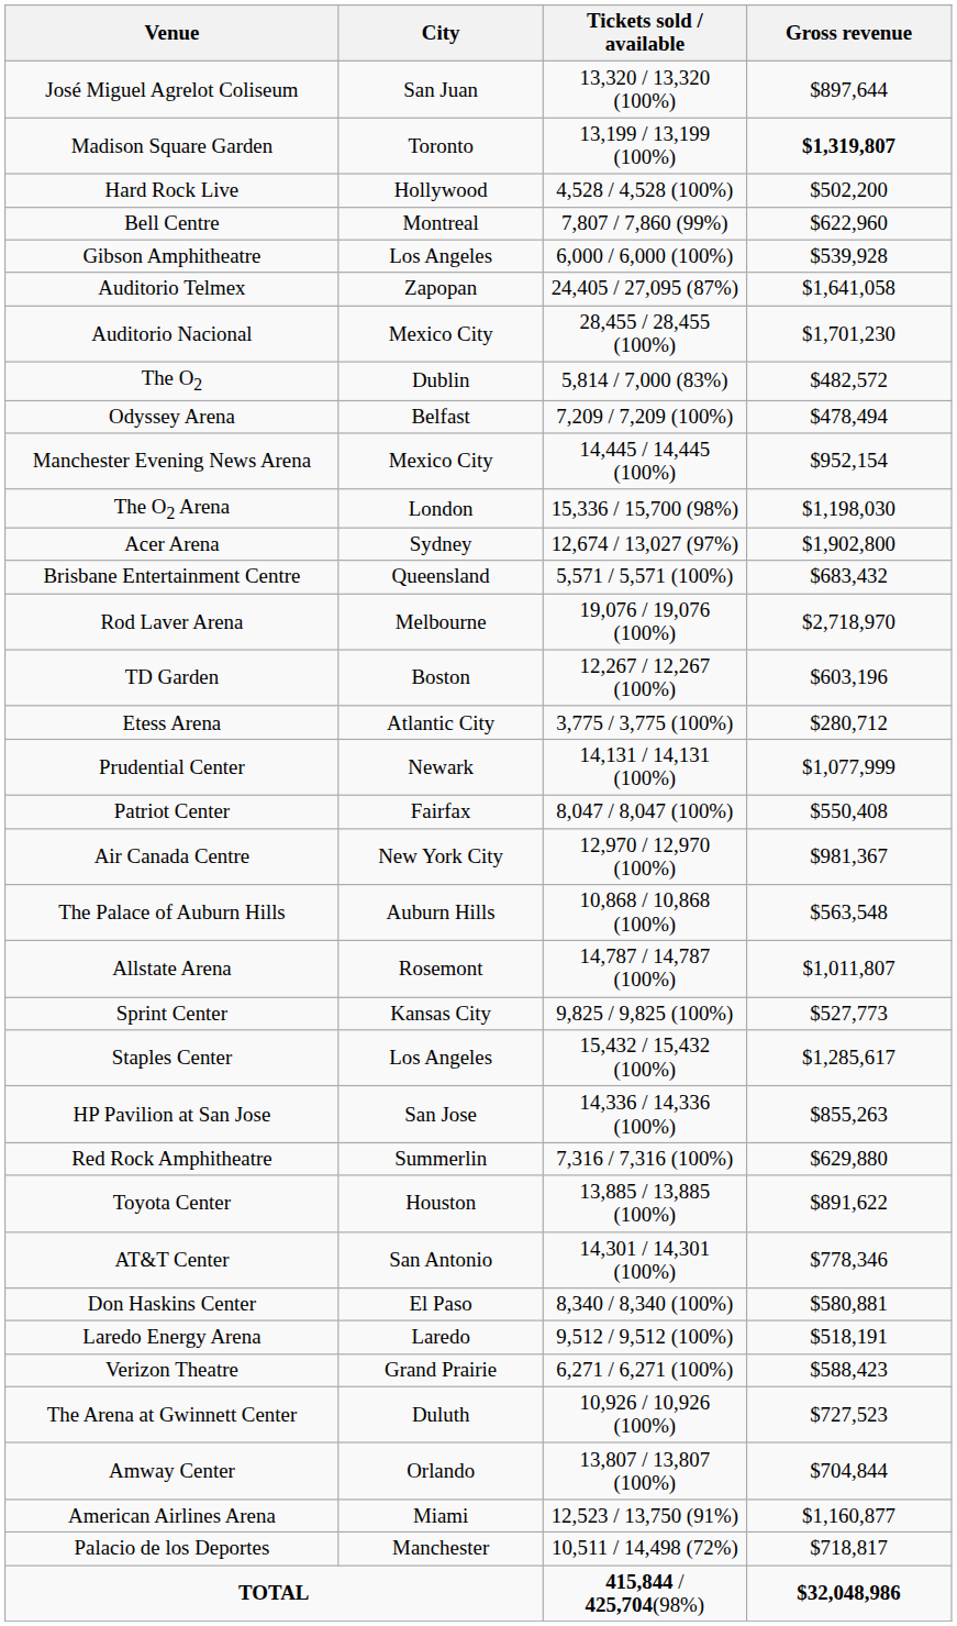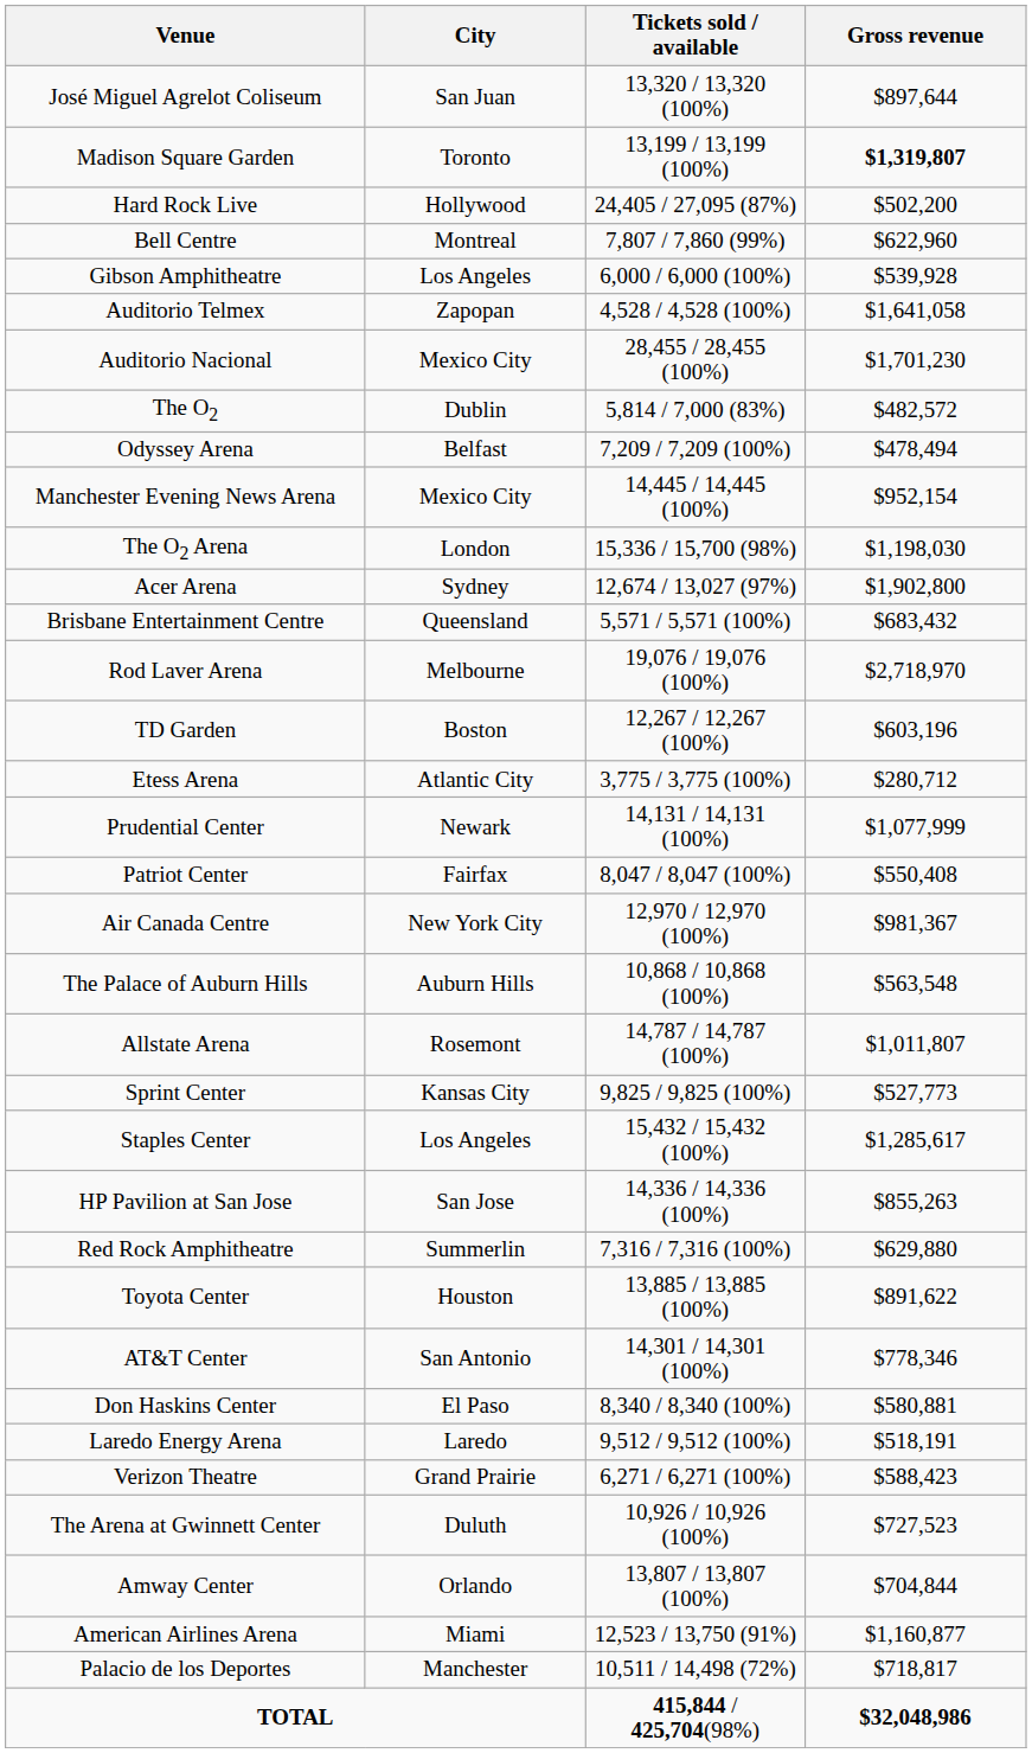 <table class="wikitable" style="text-align:center;">
 <tr>
 <th width="250">Venue</th>
 <th width="150">City</th>
 <th width="150">Tickets sold / available</th>
 <th width="150">Gross revenue</th>
 </tr>
 <tr>
 <td>José Miguel Agrelot Coliseum</td>
 <td>San Juan</td>
 <td>13,320 / 13,320 (100%)</td>
 <td>$897,644</td>
 </tr>
 <tr>
 <td>Madison Square Garden</td>
 <td>Toronto</td>
 <td>13,199 / 13,199 (100%)</td>
 <td><strong>$1,319,807</strong></td>
 </tr>
 <tr>
 <td>Hard Rock Live</td>
 <td>Hollywood</td>
-<td>4,528 / 4,528 (100%)</td>
+<td>24,405 / 27,095 (87%)</td>
 <td>$502,200</td>
 </tr>
 <tr>
 <td>Bell Centre</td>
 <td>Montreal</td>
 <td>7,807 / 7,860 (99%)</td>
 <td>$622,960</td>
 </tr>
 <tr>
 <td>Gibson Amphitheatre</td>
 <td>Los Angeles</td>
 <td>6,000 / 6,000 (100%)</td>
 <td>$539,928</td>
 </tr>
 <tr>
 <td>Auditorio Telmex</td>
 <td>Zapopan</td>
-<td>24,405 / 27,095 (87%)</td>
+<td>4,528 / 4,528 (100%)</td>
 <td>$1,641,058</td>
 </tr>
 <tr>
 <td>Auditorio Nacional</td>
 <td>Mexico City</td>
 <td>28,455 / 28,455 (100%)</td>
 <td>$1,701,230</td>
 </tr>
 <tr>
 <td>The O<sub>2</sub></td>
 <td>Dublin</td>
 <td>5,814 / 7,000 (83%)</td>
 <td>$482,572</td>
 </tr>
 <tr>
 <td>Odyssey Arena</td>
 <td>Belfast</td>
 <td>7,209 / 7,209 (100%)</td>
 <td>$478,494</td>
 </tr>
 <tr>
 <td>Manchester Evening News Arena</td>
 <td>Mexico City</td>
 <td>14,445 / 14,445 (100%)</td>
 <td>$952,154</td>
 </tr>
 <tr>
 <td>The O<sub>2</sub> Arena</td>
 <td>London</td>
 <td>15,336 / 15,700 (98%)</td>
 <td>$1,198,030</td>
 </tr>
 <tr>
 <td>Acer Arena</td>
 <td>Sydney</td>
 <td>12,674 / 13,027 (97%)</td>
 <td>$1,902,800</td>
 </tr>
 <tr>
 <td>Brisbane Entertainment Centre</td>
 <td>Queensland</td>
 <td>5,571 / 5,571 (100%)</td>
 <td>$683,432</td>
 </tr>
 <tr>
 <td>Rod Laver Arena</td>
 <td>Melbourne</td>
 <td>19,076 / 19,076 (100%)</td>
 <td>$2,718,970</td>
 </tr>
 <tr>
 <td>TD Garden</td>
 <td>Boston</td>
 <td>12,267 / 12,267 (100%)</td>
 <td>$603,196</td>
 </tr>
 <tr>
 <td>Etess Arena</td>
 <td>Atlantic City</td>
 <td>3,775 / 3,775 (100%)</td>
 <td>$280,712</td>
 </tr>
 <tr>
 <td>Prudential Center</td>
 <td>Newark</td>
 <td>14,131 / 14,131 (100%)</td>
 <td>$1,077,999</td>
 </tr>
 <tr>
 <td>Patriot Center</td>
 <td>Fairfax</td>
 <td>8,047 / 8,047 (100%)</td>
 <td>$550,408</td>
 </tr>
 <tr>
 <td>Air Canada Centre</td>
 <td>New York City</td>
 <td>12,970 / 12,970 (100%)</td>
 <td>$981,367</td>
 </tr>
 <tr>
 <td>The Palace of Auburn Hills</td>
 <td>Auburn Hills</td>
 <td>10,868 / 10,868 (100%)</td>
 <td>$563,548</td>
 </tr>
 <tr>
 <td>Allstate Arena</td>
 <td>Rosemont</td>
 <td>14,787 / 14,787 (100%)</td>
 <td>$1,011,807</td>
 </tr>
 <tr>
 <td>Sprint Center</td>
 <td>Kansas City</td>
 <td>9,825 / 9,825 (100%)</td>
 <td>$527,773</td>
 </tr>
 <tr>
 <td>Staples Center</td>
 <td>Los Angeles</td>
 <td>15,432 / 15,432 (100%)</td>
 <td>$1,285,617</td>
 </tr>
 <tr>
 <td>HP Pavilion at San Jose</td>
 <td>San Jose</td>
 <td>14,336 / 14,336 (100%)</td>
 <td>$855,263</td>
 </tr>
 <tr>
 <td>Red Rock Amphitheatre</td>
 <td>Summerlin</td>
 <td>7,316 / 7,316 (100%)</td>
 <td>$629,880</td>
 </tr>
 <tr>
 <td>Toyota Center</td>
 <td>Houston</td>
 <td>13,885 / 13,885 (100%)</td>
 <td>$891,622</td>
 </tr>
 <tr>
 <td>AT&T Center</td>
 <td>San Antonio</td>
 <td>14,301 / 14,301 (100%)</td>
 <td>$778,346</td>
 </tr>
 <tr>
 <td>Don Haskins Center</td>
 <td>El Paso</td>
 <td>8,340 / 8,340 (100%)</td>
 <td>$580,881</td>
 </tr>
 <tr>
 <td>Laredo Energy Arena</td>
 <td>Laredo</td>
 <td>9,512 / 9,512 (100%)</td>
 <td>$518,191</td>
 </tr>
 <tr>
 <td>Verizon Theatre</td>
 <td>Grand Prairie</td>
 <td>6,271 / 6,271 (100%)</td>
 <td>$588,423</td>
 </tr>
 <tr>
 <td>The Arena at Gwinnett Center</td>
 <td>Duluth</td>
 <td>10,926 / 10,926 (100%)</td>
 <td>$727,523</td>
 </tr>
 <tr>
 <td>Amway Center</td>
 <td>Orlando</td>
 <td>13,807 / 13,807 (100%)</td>
 <td>$704,844</td>
 </tr>
 <tr>
 <td>American Airlines Arena</td>
 <td>Miami</td>
 <td>12,523 / 13,750 (91%)</td>
 <td>$1,160,877</td>
 </tr>
 <tr>
 <td>Palacio de los Deportes</td>
 <td>Manchester</td>
 <td>10,511 / 14,498 (72%)</td>
 <td>$718,817</td>
 </tr>
 <tr>
 <td colspan="2"><strong>TOTAL</strong></td>
 <td><strong>415,844</strong> / <strong>425,704</strong>(98%)</td>
 <td><strong>$32,048,986</strong></td>
 </tr>
 <tr>
 </tr>
 </table>
